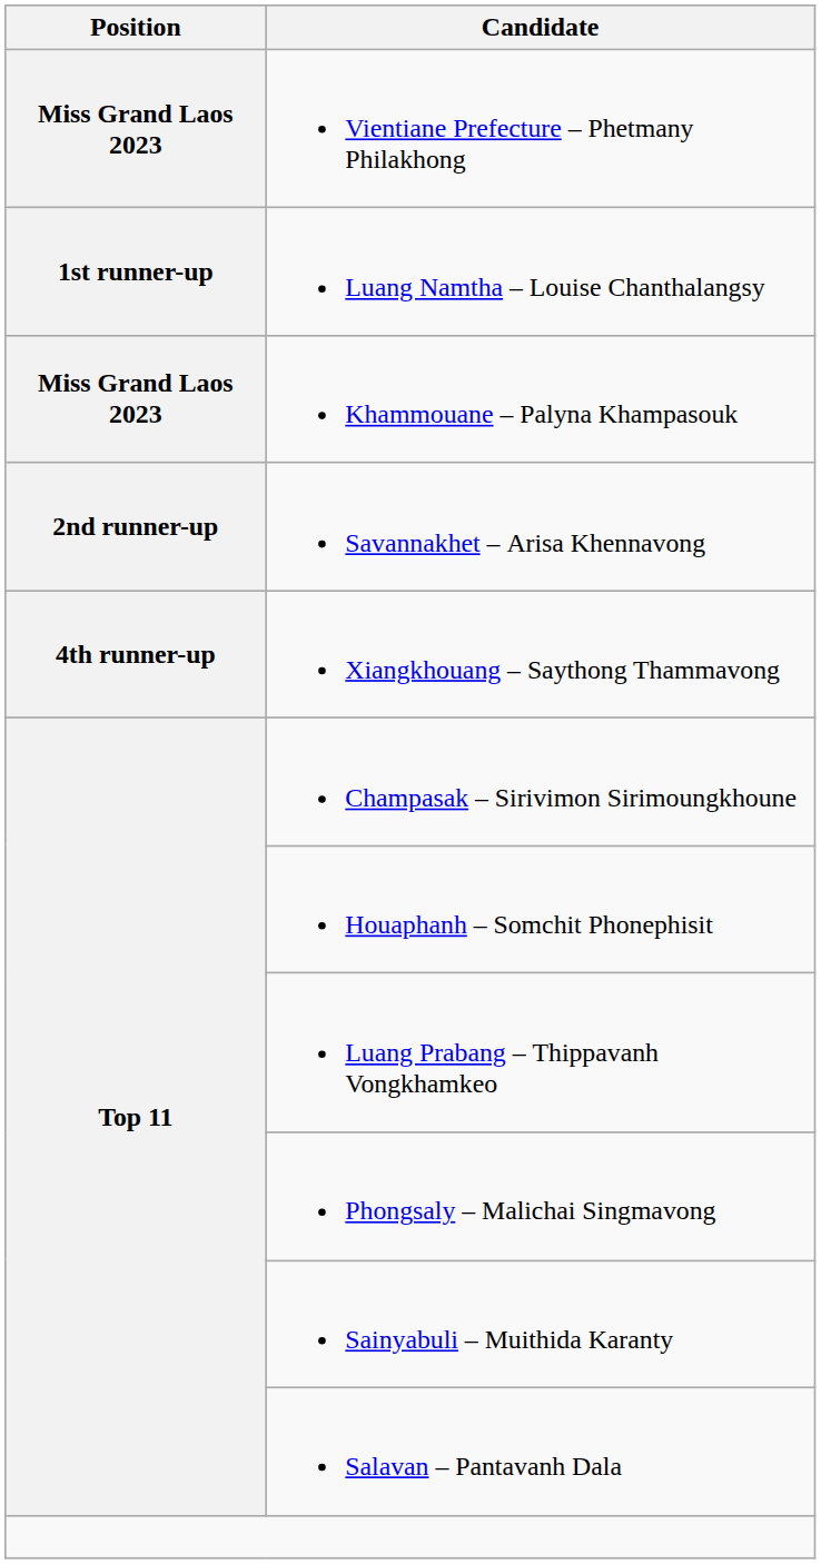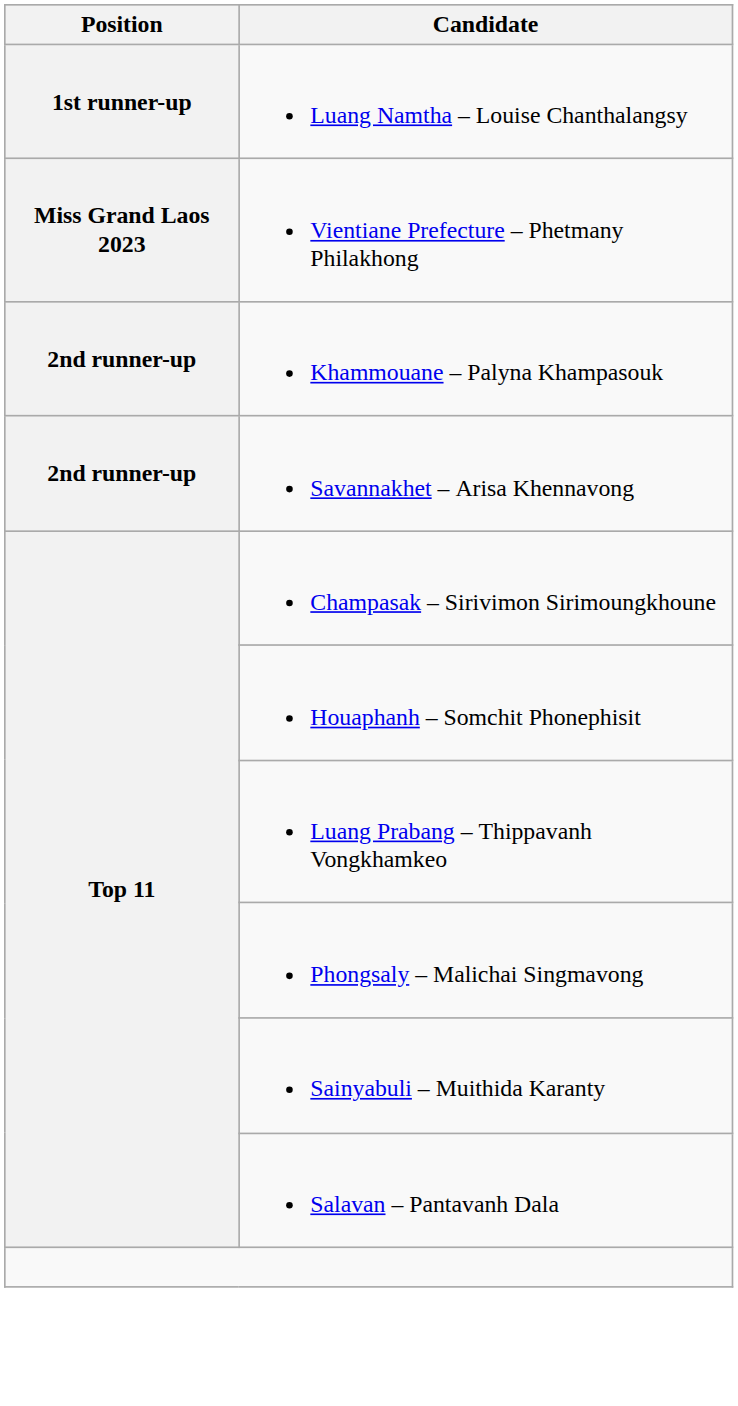 <table class="wikitable" style="font-size: 90%; width: 50%;">
 <tr>
 <th>Position</th>
 <th>Candidate</th>
-</tr>
-<tr>
-<th>Miss Grand Laos 2023</th>
-<td><br><ul><li><a href='#'>Vientiane Prefecture</a> – Phetmany Philakhong</li></ul></td>
 </tr>
 <tr>
 <th>1st runner-up</th>
 <td><br><ul><li><a href='#'>Luang Namtha</a> – Louise Chanthalangsy</li></ul></td>
 </tr>
 <tr>
 <th>Miss Grand Laos 2023</th>
+<td><br><ul><li><a href='#'>Vientiane Prefecture</a> – Phetmany Philakhong</li></ul></td>
+</tr>
+<tr>
+<th>2nd runner-up</th>
 <td><br><ul><li><a href='#'>Khammouane</a> – Palyna Khampasouk</li></ul></td>
 </tr>
 <tr>
 <th>2nd runner-up</th>
 <td><br><ul><li><a href='#'>Savannakhet</a> – Arisa Khennavong</li></ul></td>
-</tr>
-<tr>
-<th>4th runner-up</th>
-<td><br><ul><li><a href='#'>Xiangkhouang</a> – Saythong Thammavong</li></ul></td>
 </tr>
 <tr>
 <th rowspan="6">Top 11</th>
 <td><br><ul><li><a href='#'>Champasak</a> – Sirivimon Sirimoungkhoune</li></ul></td>
 </tr>
 <tr>
 <td><br><ul><li><a href='#'>Houaphanh</a> – Somchit Phonephisit</li></ul></td>
 </tr>
 <tr>
 <td><br><ul><li><a href='#'>Luang Prabang</a> – Thippavanh Vongkhamkeo</li></ul></td>
 </tr>
 <tr>
 <td><br><ul><li><a href='#'>Phongsaly</a> – Malichai Singmavong</li></ul></td>
 </tr>
 <tr>
 <td><br><ul><li><a href='#'>Sainyabuli</a> – Muithida Karanty</li></ul></td>
 </tr>
 <tr>
 <td><br><ul><li><a href='#'>Salavan</a> – Pantavanh Dala</li></ul></td>
 </tr>
 <tr>
 <td colspan=2><br></td>
 </tr>
 </table>
